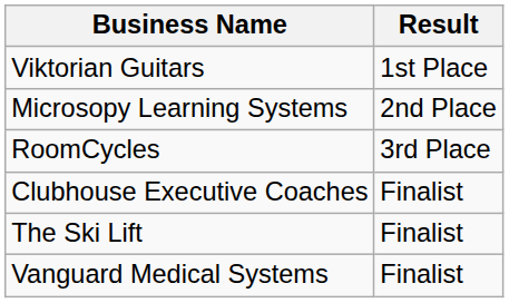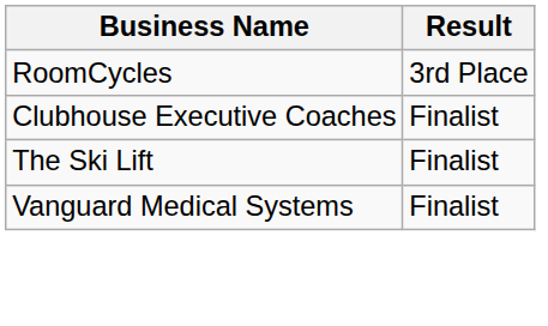 <table class="wikitable">
 <tr>
 <th>Business Name</th>
 <th>Result</th>
-</tr>
-<tr>
-<td>Viktorian Guitars</td>
-<td>1st Place</td>
-</tr>
-<tr>
-<td>Microsopy Learning Systems</td>
-<td>2nd Place</td>
 </tr>
 <tr>
 <td>RoomCycles</td>
 <td>3rd Place</td>
 </tr>
 <tr>
 <td>Clubhouse Executive Coaches</td>
 <td>Finalist</td>
 </tr>
 <tr>
 <td>The Ski Lift</td>
 <td>Finalist</td>
 </tr>
 <tr>
 <td>Vanguard Medical Systems</td>
 <td>Finalist</td>
 </tr>
 </table>
